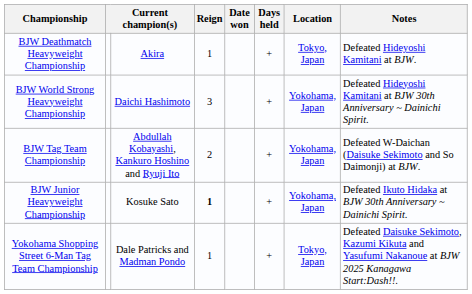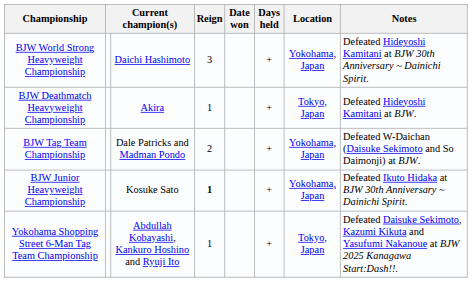 <table class="wikitable" style="text-align:center; background:#fcfdff; font-size:85%;">
 <tr>
 <th>Championship</th>
 <th colspan="2">Current champion(s)</th>
 <th>Reign</th>
 <th>Date won</th>
 <th>Days held</th>
 <th>Location</th>
 <th>Notes</th>
+</tr>
+<tr>
+<td><a href='#'>BJW World Strong Heavyweight Championship</a></td>
+<td></td>
+<td><a href='#'>Daichi Hashimoto</a></td>
+<td>3</td>
+<td></td>
+<td>+</td>
+<td><a href='#'>Yokohama, Japan</a></td>
+<td align=left>Defeated <a href='#'>Hideyoshi Kamitani</a> at <em>BJW 30th Anniversary ~ Dainichi Spirit</em>.</td>
 </tr>
 <tr>
 <td><a href='#'>BJW Deathmatch Heavyweight Championship</a></td>
 <td></td>
 <td><a href='#'>Akira</a></td>
 <td>1</td>
 <td></td>
 <td>+</td>
 <td><a href='#'>Tokyo, Japan</a></td>
 <td align=left>Defeated <a href='#'>Hideyoshi Kamitani</a> at <em>BJW</em>.</td>
 </tr>
 <tr>
-<td><a href='#'>BJW World Strong Heavyweight Championship</a></td>
-<td></td>
-<td><a href='#'>Daichi Hashimoto</a></td>
-<td>3</td>
-<td></td>
-<td>+</td>
-<td><a href='#'>Yokohama, Japan</a></td>
-<td align=left>Defeated <a href='#'>Hideyoshi Kamitani</a> at <em>BJW 30th Anniversary ~ Dainichi Spirit</em>.</td>
-</tr>
-<tr>
 <td><a href='#'>BJW Tag Team Championship</a></td>
 <td><br></td>
-<td><a href='#'>Abdullah Kobayashi</a>, <a href='#'>Kankuro Hoshino</a> and <a href='#'>Ryuji Ito</a></td>
+<td>Dale Patricks and <a href='#'>Madman Pondo</a></td>
 <td style="white-space: nowrap;">2<br></td>
 <td></td>
 <td>+</td>
 <td><a href='#'>Yokohama, Japan</a></td>
 <td align=left>Defeated W-Daichan (<a href='#'>Daisuke Sekimoto</a> and So Daimonji) at <em>BJW</em>.</td>
 </tr>
 <tr>
 <td><a href='#'>BJW Junior Heavyweight Championship</a></td>
 <td></td>
 <td>Kosuke Sato</td>
 <td><strong>1</strong></td>
 <td></td>
 <td>+</td>
 <td><a href='#'>Yokohama, Japan</a></td>
 <td align=left>Defeated <a href='#'>Ikuto Hidaka</a> at <em>BJW 30th Anniversary ~ Dainichi Spirit</em>.</td>
 </tr>
 <tr>
 <td><a href='#'>Yokohama Shopping Street 6-Man Tag Team Championship</a></td>
 <td><br><br></td>
-<td>Dale Patricks and <a href='#'>Madman Pondo</a></td>
+<td><a href='#'>Abdullah Kobayashi</a>, <a href='#'>Kankuro Hoshino</a> and <a href='#'>Ryuji Ito</a></td>
 <td style="white-space: nowrap;">1<br></td>
 <td></td>
 <td>+</td>
 <td><a href='#'>Tokyo, Japan</a></td>
 <td align=left>Defeated <a href='#'>Daisuke Sekimoto</a>, <a href='#'>Kazumi Kikuta</a> and <a href='#'>Yasufumi Nakanoue</a> at <em>BJW 2025 Kanagawa Start:Dash!!</em>.</td>
 </tr>
 </table>
